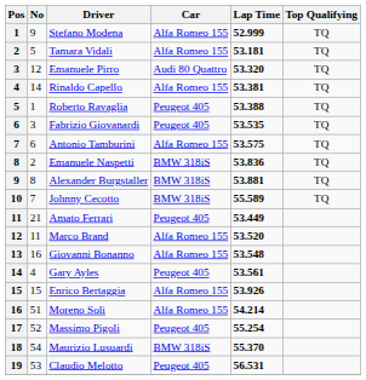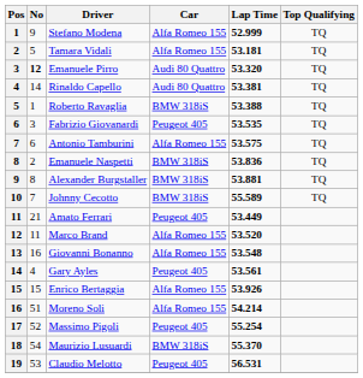 <table class="wikitable" style="font-size: 85%;">
 <tr>
 <th>Pos</th>
 <th>No</th>
 <th>Driver</th>
 <th>Car</th>
 <th>Lap Time</th>
 <th>Top Qualifying</th>
 </tr>
 <tr>
 <th>1</th>
 <td>9</td>
 <td> <a href='#'>Stefano Modena</a></td>
 <td><a href='#'>Alfa Romeo 155</a></td>
 <td><strong>52.999</strong></td>
 <td align=center>TQ</td>
 </tr>
 <tr>
 <th>2</th>
 <td>5</td>
 <td> <a href='#'>Tamara Vidali</a></td>
 <td><a href='#'>Alfa Romeo 155</a></td>
 <td><strong>53.181</strong></td>
 <td align=center>TQ</td>
 </tr>
 <tr>
 <th>3</th>
-<td>12</td>
+<td><strong>12</strong></td>
 <td> <a href='#'>Emanuele Pirro</a></td>
 <td><a href='#'>Audi 80 Quattro</a></td>
 <td><strong>53.320</strong></td>
 <td align=center>TQ</td>
 </tr>
 <tr>
 <th>4</th>
 <td>14</td>
 <td> <a href='#'>Rinaldo Capello</a></td>
-<td><a href='#'>Alfa Romeo 155</a></td>
+<td><a href='#'>Audi 80 Quattro</a></td>
 <td><strong>53.381</strong></td>
 <td align=center>TQ</td>
 </tr>
 <tr>
 <th>5</th>
 <td>1</td>
 <td> <a href='#'>Roberto Ravaglia</a></td>
-<td><a href='#'>Peugeot 405</a></td>
+<td><a href='#'>BMW 318iS</a></td>
 <td><strong>53.388</strong></td>
 <td align=center>TQ</td>
 </tr>
 <tr>
 <th>6</th>
 <td>3</td>
 <td> <a href='#'>Fabrizio Giovanardi</a></td>
 <td><a href='#'>Peugeot 405</a></td>
 <td><strong>53.535</strong></td>
 <td align=center>TQ</td>
 </tr>
 <tr>
 <th>7</th>
 <td>6</td>
 <td> <a href='#'>Antonio Tamburini</a></td>
 <td><a href='#'>Alfa Romeo 155</a></td>
 <td><strong>53.575</strong></td>
 <td align=center>TQ</td>
 </tr>
 <tr>
 <th>8</th>
 <td>2</td>
 <td> <a href='#'>Emanuele Naspetti</a></td>
 <td><a href='#'>BMW 318iS</a></td>
 <td><strong>53.836</strong></td>
 <td align=center>TQ</td>
 </tr>
 <tr>
 <th>9</th>
 <td>8</td>
 <td> <a href='#'> Alexander Burgstaller</a></td>
 <td><a href='#'>BMW 318iS</a></td>
 <td><strong>53.881</strong></td>
 <td align=center>TQ</td>
 </tr>
 <tr>
 <th>10</th>
 <td>7</td>
 <td> <a href='#'>Johnny Cecotto</a></td>
 <td><a href='#'>BMW 318iS</a></td>
 <td><strong>55.589</strong></td>
 <td align=center>TQ</td>
 </tr>
 <tr>
 <th>11</th>
 <td>21</td>
 <td> <a href='#'>Amato Ferrari</a></td>
 <td><a href='#'>Peugeot 405</a></td>
 <td><strong>53.449</strong></td>
 <td></td>
 </tr>
 <tr>
 <th>12</th>
 <td>11</td>
 <td> <a href='#'>Marco Brand</a></td>
 <td><a href='#'>Alfa Romeo 155</a></td>
 <td><strong>53.520</strong></td>
 <td></td>
 </tr>
 <tr>
 <th>13</th>
 <td>16</td>
 <td> <a href='#'>Giovanni Bonanno</a></td>
 <td><a href='#'>Alfa Romeo 155</a></td>
 <td><strong>53.548</strong></td>
 <td></td>
 </tr>
 <tr>
 <th>14</th>
 <td>4</td>
 <td> <a href='#'>Gary Ayles</a></td>
 <td><a href='#'>Peugeot 405</a></td>
 <td><strong>53.561</strong></td>
 <td></td>
 </tr>
 <tr>
 <th>15</th>
 <td>15</td>
 <td> <a href='#'>Enrico Bertaggia</a></td>
 <td><a href='#'>Alfa Romeo 155</a></td>
 <td><strong>53.926</strong></td>
 <td></td>
 </tr>
 <tr>
 <th>16</th>
 <td>51</td>
 <td> <a href='#'>Moreno Soli</a></td>
 <td><a href='#'>Alfa Romeo 155</a></td>
 <td><strong>54.214</strong></td>
 <td></td>
 </tr>
 <tr>
 <th>17</th>
 <td>52</td>
 <td> <a href='#'>Massimo Pigoli</a></td>
 <td><a href='#'>Peugeot 405</a></td>
 <td><strong>55.254</strong></td>
 <td></td>
 </tr>
 <tr>
 <th>18</th>
 <td>54</td>
 <td> <a href='#'>Maurizio Lusuardi</a></td>
 <td><a href='#'>BMW 318iS</a></td>
 <td><strong>55.370</strong></td>
 <td></td>
 </tr>
 <tr>
 <th>19</th>
 <td>53</td>
 <td> <a href='#'>Claudio Melotto</a></td>
 <td><a href='#'>Peugeot 405</a></td>
 <td><strong>56.531</strong></td>
 <td></td>
 </tr>
 <tr>
 </tr>
 </table>
